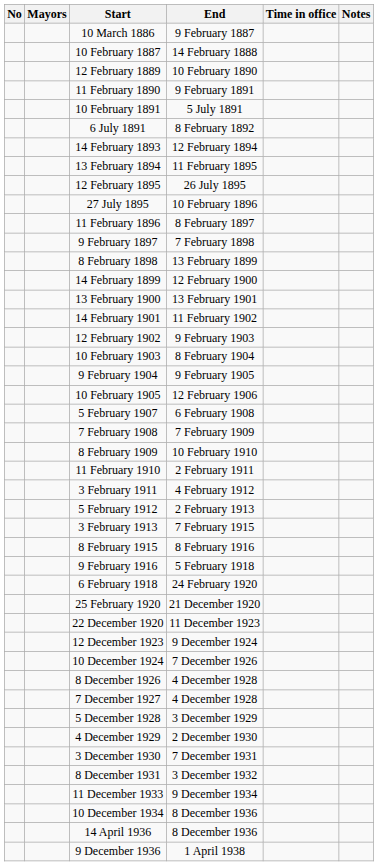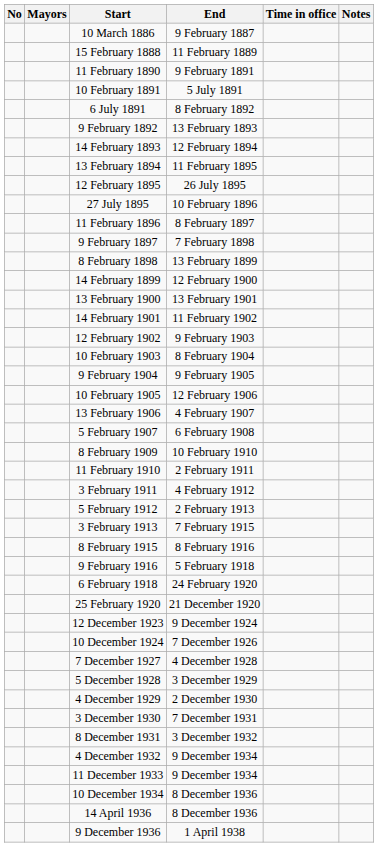 <table class="wikitable sortable">
 <tr>
 <th>No</th>
 <th>Mayors</th>
 <th>Start</th>
 <th>End</th>
 <th>Time in office</th>
 <th>Notes</th>
 </tr>
 <tr>
 <td></td>
 <td></td>
 <td align=center>10 March 1886</td>
 <td align=center>9 February 1887</td>
 <td align=right></td>
 <td></td>
 </tr>
 <tr>
 <td></td>
 <td></td>
-<td align=center>10 February 1887</td>
-<td align=center>14 February 1888</td>
-<td align=right></td>
-<td></td>
-</tr>
-<tr>
-<td></td>
-<td></td>
-<td align=center>12 February 1889</td>
-<td align=center>10 February 1890</td>
+<td align=center>15 February 1888</td>
+<td align=center>11 February 1889</td>
 <td align=right></td>
 <td></td>
 </tr>
 <tr>
 <td></td>
 <td></td>
 <td align=center>11 February 1890</td>
 <td align=center>9 February 1891</td>
 <td align=right></td>
 <td></td>
 </tr>
 <tr>
 <td></td>
 <td></td>
 <td align=center>10 February 1891</td>
 <td align=center>5 July 1891</td>
 <td align=right></td>
 <td></td>
 </tr>
 <tr>
 <td></td>
 <td></td>
 <td align=center>6 July 1891</td>
 <td align=center>8 February 1892</td>
+<td align=right></td>
+<td></td>
+</tr>
+<tr>
+<td></td>
+<td></td>
+<td align=center>9 February 1892</td>
+<td align=center>13 February 1893</td>
 <td align=right></td>
 <td></td>
 </tr>
 <tr>
 <td></td>
 <td></td>
 <td align=center>14 February 1893</td>
 <td align=center>12 February 1894</td>
 <td align=right></td>
 <td></td>
 </tr>
 <tr>
 <td></td>
 <td></td>
 <td align=center>13 February 1894</td>
 <td align=center>11 February 1895</td>
 <td align=right></td>
 <td></td>
 </tr>
 <tr>
 <td></td>
 <td></td>
 <td align=center>12 February 1895</td>
 <td align=center>26 July 1895</td>
 <td align=right></td>
 <td></td>
 </tr>
 <tr>
 <td></td>
 <td></td>
 <td align=center>27 July 1895</td>
 <td align=center>10 February 1896</td>
 <td align=right></td>
 <td></td>
 </tr>
 <tr>
 <td></td>
 <td></td>
 <td align=center>11 February 1896</td>
 <td align=center>8 February 1897</td>
 <td align=right></td>
 <td></td>
 </tr>
 <tr>
 <td></td>
 <td></td>
 <td align=center>9 February 1897</td>
 <td align=center>7 February 1898</td>
 <td align=right></td>
 <td></td>
 </tr>
 <tr>
 <td></td>
 <td></td>
 <td align=center>8 February 1898</td>
 <td align=center>13 February 1899</td>
 <td align=right></td>
 <td></td>
 </tr>
 <tr>
 <td></td>
 <td></td>
 <td align=center>14 February 1899</td>
 <td align=center>12 February 1900</td>
 <td align=right></td>
 <td></td>
 </tr>
 <tr>
 <td></td>
 <td></td>
 <td align=center>13 February 1900</td>
 <td align=center>13 February 1901</td>
 <td align=right></td>
 <td></td>
 </tr>
 <tr>
 <td></td>
 <td></td>
 <td align=center>14 February 1901</td>
 <td align=center>11 February 1902</td>
 <td align=right></td>
 <td></td>
 </tr>
 <tr>
 <td></td>
 <td></td>
 <td align=center>12 February 1902</td>
 <td align=center>9 February 1903</td>
 <td align=right></td>
 <td></td>
 </tr>
 <tr>
 <td></td>
 <td></td>
 <td align=center>10 February 1903</td>
 <td align=center>8 February 1904</td>
 <td align=right></td>
 <td></td>
 </tr>
 <tr>
 <td></td>
 <td></td>
 <td align=center>9 February 1904</td>
 <td align=center>9 February 1905</td>
 <td align=right></td>
 <td></td>
 </tr>
 <tr>
 <td></td>
 <td></td>
 <td align=center>10 February 1905</td>
 <td align=center>12 February 1906</td>
 <td align=right></td>
 <td></td>
 </tr>
 <tr>
 <td></td>
 <td></td>
-<td align=center>5 February 1907</td>
-<td align=center>6 February 1908</td>
+<td align=center>13 February 1906</td>
+<td align=center>4 February 1907</td>
 <td align=right></td>
 <td></td>
 </tr>
 <tr>
 <td></td>
 <td></td>
-<td align=center>7 February 1908</td>
-<td align=center>7 February 1909</td>
+<td align=center>5 February 1907</td>
+<td align=center>6 February 1908</td>
 <td align=right></td>
 <td></td>
 </tr>
 <tr>
 <td></td>
 <td></td>
 <td align=center>8 February 1909</td>
 <td align=center>10 February 1910</td>
 <td align=right></td>
 <td></td>
 </tr>
 <tr>
 <td></td>
 <td></td>
 <td align=center>11 February 1910</td>
 <td align=center>2 February 1911</td>
 <td align=right></td>
 <td></td>
 </tr>
 <tr>
 <td></td>
 <td></td>
 <td align=center>3 February 1911</td>
 <td align=center>4 February 1912</td>
 <td align=right></td>
 <td></td>
 </tr>
 <tr>
 <td></td>
 <td></td>
 <td align=center>5 February 1912</td>
 <td align=center>2 February 1913</td>
 <td align=right></td>
 <td></td>
 </tr>
 <tr>
 <td></td>
 <td></td>
 <td align=center>3 February 1913</td>
 <td align=center>7 February 1915</td>
 <td align=right></td>
 <td></td>
 </tr>
 <tr>
 <td></td>
 <td></td>
 <td align=center>8 February 1915</td>
 <td align=center>8 February 1916</td>
 <td align=right></td>
 <td></td>
 </tr>
 <tr>
 <td></td>
 <td></td>
 <td align=center>9 February 1916</td>
 <td align=center>5 February 1918</td>
 <td align=right></td>
 <td></td>
 </tr>
 <tr>
 <td></td>
 <td></td>
 <td align=center>6 February 1918</td>
 <td align=center>24 February 1920</td>
 <td align=right></td>
 <td></td>
 </tr>
 <tr>
 <td></td>
 <td></td>
 <td align=center>25 February 1920</td>
 <td align=center>21 December 1920</td>
 <td align=right></td>
 <td></td>
 </tr>
 <tr>
 <td></td>
 <td></td>
-<td align=center>22 December 1920</td>
-<td align=center>11 December 1923</td>
-<td align=right><strong></strong></td>
-<td></td>
-</tr>
-<tr>
-<td></td>
-<td></td>
 <td align=center>12 December 1923</td>
 <td align=center>9 December 1924</td>
 <td align=right></td>
 <td></td>
 </tr>
 <tr>
 <td></td>
 <td></td>
 <td align=center>10 December 1924</td>
 <td align=center>7 December 1926</td>
-<td align=right></td>
-<td></td>
-</tr>
-<tr>
-<td></td>
-<td></td>
-<td align=center>8 December 1926</td>
-<td align=center>4 December 1928</td>
 <td align=right></td>
 <td></td>
 </tr>
 <tr>
 <td></td>
 <td></td>
 <td align=center>7 December 1927</td>
 <td align=center>4 December 1928</td>
 <td align=right></td>
 <td></td>
 </tr>
 <tr>
 <td></td>
 <td></td>
 <td align=center>5 December 1928</td>
 <td align=center>3 December 1929</td>
 <td align=right></td>
 <td></td>
 </tr>
 <tr>
 <td></td>
 <td></td>
 <td align=center>4 December 1929</td>
 <td align=center>2 December 1930</td>
 <td align=right></td>
 <td></td>
 </tr>
 <tr>
 <td></td>
 <td></td>
 <td align=center>3 December 1930</td>
 <td align=center>7 December 1931</td>
 <td align=right></td>
 <td></td>
 </tr>
 <tr>
 <td></td>
 <td></td>
 <td align=center>8 December 1931</td>
 <td align=center>3 December 1932</td>
 <td align=right></td>
 <td></td>
 </tr>
 <tr>
 <td></td>
 <td></td>
+<td align=center>4 December 1932</td>
+<td align=center>9 December 1934</td>
+<td align=right></td>
+<td></td>
+</tr>
+<tr>
+<td></td>
+<td></td>
 <td align=center>11 December 1933</td>
 <td align=center>9 December 1934</td>
 <td align=right></td>
 <td></td>
 </tr>
 <tr>
 <td></td>
 <td></td>
 <td align=center>10 December 1934</td>
 <td align=center>8 December 1936</td>
 <td align=right></td>
 <td></td>
 </tr>
 <tr>
 <td></td>
 <td></td>
 <td align=center>14 April 1936</td>
 <td align=center>8 December 1936</td>
 <td align=right></td>
 <td></td>
 </tr>
 <tr>
 <td></td>
 <td></td>
 <td align=center>9 December 1936</td>
 <td align=center>1 April 1938</td>
 <td align=right></td>
 <td></td>
 </tr>
 </table>
